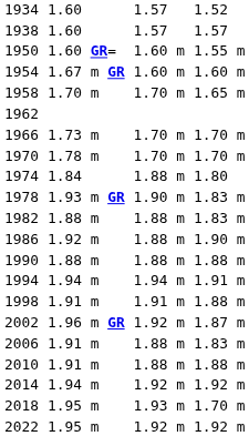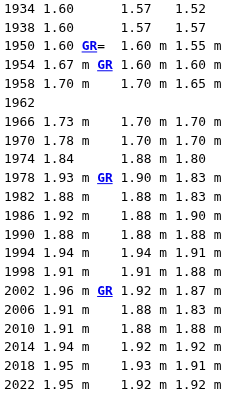 <table>
 <tr>
 <td>1934</td>
 <td></td>
 <td>1.60</td>
 <td></td>
 <td>1.57</td>
 <td></td>
 <td>1.52</td>
 </tr>
 <tr>
 <td>1938</td>
 <td></td>
 <td>1.60</td>
 <td></td>
 <td>1.57</td>
 <td></td>
 <td>1.57</td>
 </tr>
 <tr>
 <td>1950</td>
 <td></td>
 <td>1.60 <strong><a href='#'>GR</a></strong>=</td>
 <td></td>
 <td>1.60 m</td>
 <td></td>
 <td>1.55 m</td>
 </tr>
 <tr>
 <td>1954</td>
 <td></td>
 <td>1.67 m <strong><a href='#'>GR</a></strong></td>
 <td></td>
 <td>1.60 m</td>
 <td></td>
 <td>1.60 m</td>
 </tr>
 <tr>
 <td>1958</td>
 <td></td>
 <td>1.70 m</td>
 <td></td>
 <td>1.70 m</td>
 <td></td>
 <td>1.65 m</td>
 </tr>
 <tr>
 <td>1962</td>
 <td></td>
 <td> </td>
 <td></td>
 <td></td>
 <td></td>
 <td></td>
 </tr>
 <tr>
 <td>1966</td>
 <td></td>
 <td>1.73 m</td>
 <td></td>
 <td>1.70 m</td>
 <td></td>
 <td>1.70 m</td>
 </tr>
 <tr>
 <td>1970</td>
 <td></td>
 <td>1.78 m</td>
 <td></td>
 <td>1.70 m</td>
 <td></td>
 <td>1.70 m</td>
 </tr>
 <tr>
 <td>1974</td>
 <td></td>
 <td>1.84</td>
 <td></td>
 <td>1.88 m</td>
 <td></td>
 <td>1.80</td>
 </tr>
 <tr>
 <td>1978</td>
 <td></td>
 <td>1.93 m <strong><a href='#'>GR</a></strong></td>
 <td></td>
 <td>1.90 m</td>
 <td></td>
 <td>1.83 m</td>
 </tr>
 <tr>
 <td>1982</td>
 <td></td>
 <td>1.88 m</td>
 <td></td>
 <td>1.88 m</td>
 <td></td>
 <td>1.83 m</td>
 </tr>
 <tr>
 <td>1986</td>
 <td></td>
 <td>1.92 m</td>
 <td></td>
 <td>1.88 m</td>
 <td></td>
 <td>1.90 m</td>
 </tr>
 <tr>
 <td>1990</td>
 <td></td>
 <td>1.88 m</td>
 <td></td>
 <td>1.88 m</td>
 <td></td>
 <td>1.88 m</td>
 </tr>
 <tr>
 <td>1994</td>
 <td></td>
 <td>1.94 m</td>
 <td></td>
 <td>1.94 m</td>
 <td></td>
 <td>1.91 m</td>
 </tr>
 <tr>
 <td>1998</td>
 <td></td>
 <td>1.91 m</td>
 <td></td>
 <td>1.91 m</td>
 <td></td>
 <td>1.88 m</td>
 </tr>
 <tr>
 <td>2002<br></td>
 <td></td>
 <td>1.96 m <strong><a href='#'>GR</a></strong></td>
 <td></td>
 <td>1.92 m</td>
 <td></td>
 <td>1.87 m</td>
 </tr>
 <tr>
 <td>2006<br></td>
 <td></td>
 <td>1.91 m</td>
 <td></td>
 <td>1.88 m</td>
 <td><br></td>
 <td>1.83 m</td>
 </tr>
 <tr>
 <td>2010<br></td>
 <td></td>
 <td>1.91 m</td>
 <td></td>
 <td>1.88 m</td>
 <td></td>
 <td>1.88 m</td>
 </tr>
 <tr>
 <td>2014<br></td>
 <td></td>
 <td>1.94 m</td>
 <td></td>
 <td>1.92 m</td>
 <td></td>
 <td>1.92 m</td>
 </tr>
 <tr>
 <td>2018<br></td>
 <td></td>
 <td>1.95 m</td>
 <td></td>
 <td>1.93 m</td>
 <td></td>
-<td>1.70 m</td>
+<td>1.91 m</td>
 </tr>
 <tr>
 <td>2022<br></td>
 <td></td>
 <td>1.95 m</td>
 <td></td>
 <td>1.92 m</td>
 <td></td>
 <td>1.92 m</td>
 </tr>
 </table>
